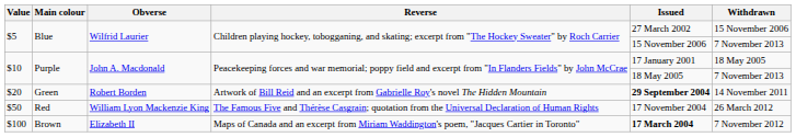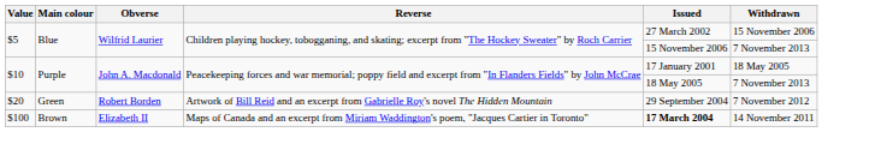 <table class="wikitable" style="font-size: 90%">
 <tr>
 <th>Value</th>
 <th>Main colour</th>
 <th>Obverse</th>
 <th>Reverse</th>
 <th>Issued</th>
 <th>Withdrawn</th>
 </tr>
 <tr>
 <td rowspan="2">$5</td>
 <td rowspan="2"> Blue</td>
 <td rowspan="2"><a href='#'>Wilfrid Laurier</a></td>
 <td rowspan="2">Children playing hockey, tobogganing, and skating; excerpt from "<a href='#'>The Hockey Sweater</a>" by <a href='#'>Roch Carrier</a></td>
 <td>27 March 2002</td>
 <td>15 November 2006</td>
 </tr>
 <tr>
 <td>15 November 2006</td>
 <td>7 November 2013</td>
 </tr>
 <tr>
 <td rowspan="2">$10</td>
 <td rowspan="2"> Purple</td>
 <td rowspan="2"><a href='#'>John A. Macdonald</a></td>
 <td rowspan="2">Peacekeeping forces and war memorial; poppy field and excerpt from "<a href='#'>In Flanders Fields</a>" by <a href='#'>John McCrae</a></td>
 <td>17 January 2001</td>
 <td>18 May 2005</td>
 </tr>
 <tr>
 <td>18 May 2005</td>
 <td>7 November 2013</td>
 </tr>
 <tr>
 <td>$20</td>
 <td> Green</td>
 <td><a href='#'>Robert Borden</a></td>
 <td>Artwork of <a href='#'>Bill Reid</a> and an excerpt from <a href='#'>Gabrielle Roy</a>'s novel <em>The Hidden Mountain</em></td>
-<td><strong>29 September 2004</strong></td>
-<td>14 November 2011</td>
-</tr>
-<tr>
-<td>$50</td>
-<td> Red</td>
-<td><a href='#'>William Lyon Mackenzie King</a></td>
-<td><a href='#'>The Famous Five</a> and <a href='#'>Thérèse Casgrain</a>; quotation from the <a href='#'>Universal Declaration of Human Rights</a></td>
-<td>17 November 2004</td>
-<td>26 March 2012</td>
+<td>29 September 2004</td>
+<td>7 November 2012</td>
 </tr>
 <tr>
 <td>$100</td>
 <td> Brown</td>
 <td><a href='#'>Elizabeth II</a></td>
 <td>Maps of Canada and an excerpt from <a href='#'>Miriam Waddington</a>'s poem, "Jacques Cartier in Toronto"</td>
 <td><strong>17 March 2004</strong></td>
-<td>7 November 2012</td>
+<td>14 November 2011</td>
 </tr>
 </table>
